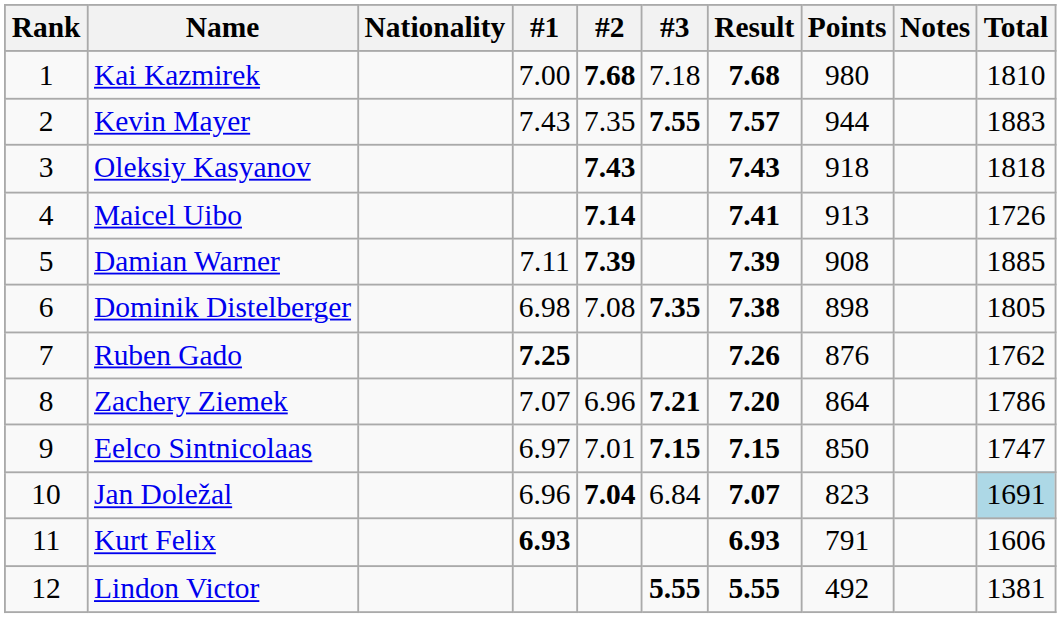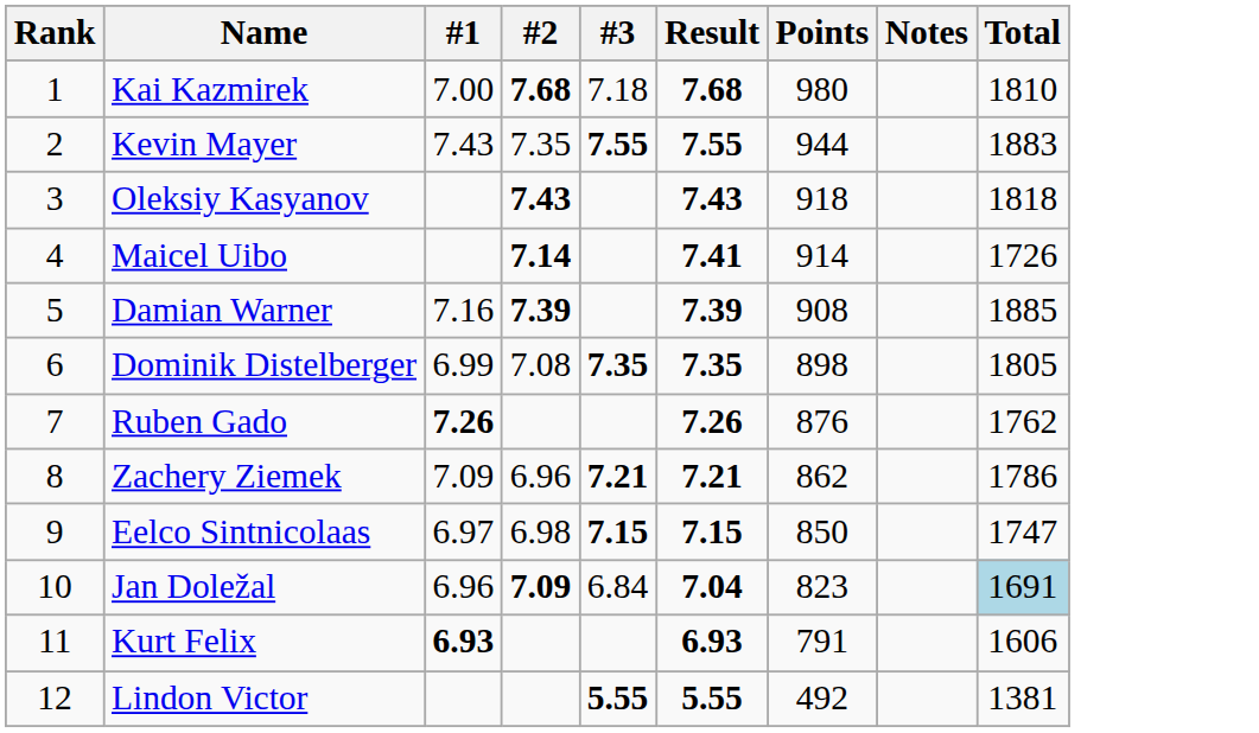 <table class="wikitable sortable" style="text-align:center">
 <tr>
 <th>Rank</th>
 <th>Name</th>
-<th>Nationality</th>
 <th>#1</th>
 <th>#2</th>
 <th>#3</th>
 <th>Result</th>
 <th>Points</th>
 <th>Notes</th>
 <th>Total</th>
 </tr>
 <tr>
 <td>1</td>
 <td align=left><a href='#'>Kai Kazmirek</a></td>
-<td align=left></td>
 <td>7.00</td>
 <td><strong>7.68</strong></td>
 <td>7.18</td>
 <td><strong>7.68</strong></td>
 <td>980</td>
 <td></td>
 <td>1810</td>
 </tr>
 <tr>
 <td>2</td>
 <td align=left><a href='#'>Kevin Mayer</a></td>
-<td align=left></td>
 <td>7.43</td>
 <td>7.35</td>
 <td><strong>7.55</strong></td>
-<td><strong>7.57</strong></td>
+<td><strong>7.55</strong></td>
 <td>944</td>
 <td></td>
 <td>1883</td>
 </tr>
 <tr>
 <td>3</td>
 <td align=left><a href='#'>Oleksiy Kasyanov</a></td>
-<td align=left></td>
 <td></td>
 <td><strong>7.43</strong></td>
 <td></td>
 <td><strong>7.43</strong></td>
 <td>918</td>
 <td></td>
 <td>1818</td>
 </tr>
 <tr>
 <td>4</td>
 <td align=left><a href='#'>Maicel Uibo</a></td>
-<td align=left></td>
 <td></td>
 <td><strong>7.14</strong></td>
 <td></td>
 <td><strong>7.41</strong></td>
-<td>913</td>
+<td>914</td>
 <td></td>
 <td>1726</td>
 </tr>
 <tr>
 <td>5</td>
 <td align=left><a href='#'>Damian Warner</a></td>
-<td align=left></td>
-<td>7.11</td>
+<td>7.16</td>
 <td><strong>7.39</strong></td>
 <td></td>
 <td><strong>7.39</strong></td>
 <td>908</td>
 <td></td>
 <td>1885</td>
 </tr>
 <tr>
 <td>6</td>
 <td align=left><a href='#'>Dominik Distelberger</a></td>
-<td align=left></td>
-<td>6.98</td>
+<td>6.99</td>
 <td>7.08</td>
 <td><strong>7.35</strong></td>
-<td><strong>7.38</strong></td>
+<td><strong>7.35</strong></td>
 <td>898</td>
 <td></td>
 <td>1805</td>
 </tr>
 <tr>
 <td>7</td>
 <td align=left><a href='#'>Ruben Gado</a></td>
-<td align=left></td>
-<td><strong>7.25</strong></td>
+<td><strong>7.26</strong></td>
 <td></td>
 <td></td>
 <td><strong>7.26</strong></td>
 <td>876</td>
 <td></td>
 <td>1762</td>
 </tr>
 <tr>
 <td>8</td>
 <td align=left><a href='#'>Zachery Ziemek</a></td>
-<td align=left></td>
-<td>7.07</td>
+<td>7.09</td>
 <td>6.96</td>
 <td><strong>7.21</strong></td>
-<td><strong>7.20</strong></td>
-<td>864</td>
+<td><strong>7.21</strong></td>
+<td>862</td>
 <td></td>
 <td>1786</td>
 </tr>
 <tr>
 <td>9</td>
 <td align=left><a href='#'>Eelco Sintnicolaas</a></td>
-<td align=left></td>
 <td>6.97</td>
-<td>7.01</td>
+<td>6.98</td>
 <td><strong>7.15</strong></td>
 <td><strong>7.15</strong></td>
 <td>850</td>
 <td></td>
 <td>1747</td>
 </tr>
 <tr>
 <td>10</td>
 <td align=left><a href='#'>Jan Doležal</a></td>
-<td align=left></td>
 <td>6.96</td>
+<td><strong>7.09</strong></td>
+<td>6.84</td>
 <td><strong>7.04</strong></td>
-<td>6.84</td>
-<td><strong>7.07</strong></td>
 <td>823</td>
 <td></td>
 <td style="background: lightblue;">1691</td>
 </tr>
 <tr>
 <td>11</td>
 <td align=left><a href='#'>Kurt Felix</a></td>
-<td align=left></td>
 <td><strong>6.93</strong></td>
 <td></td>
 <td></td>
 <td><strong>6.93</strong></td>
 <td>791</td>
 <td></td>
 <td>1606</td>
 </tr>
 <tr>
 <td>12</td>
 <td align=left><a href='#'>Lindon Victor</a></td>
-<td align=left></td>
 <td></td>
 <td></td>
 <td><strong>5.55</strong></td>
 <td><strong>5.55</strong></td>
 <td>492</td>
 <td></td>
 <td>1381</td>
 </tr>
 </table>
